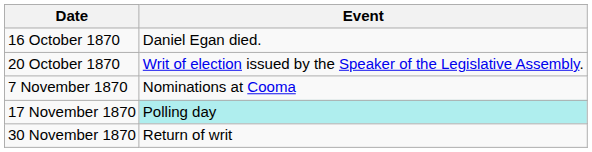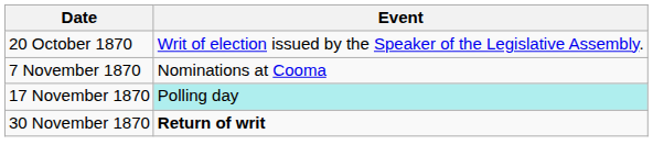 <table class="wikitable">
 <tr>
 <th>Date</th>
 <th>Event</th>
-</tr>
-<tr>
-<td>16 October 1870</td>
-<td>Daniel Egan died.</td>
 </tr>
 <tr>
 <td>20 October 1870</td>
 <td><a href='#'>Writ of election</a> issued by the <a href='#'>Speaker of the Legislative Assembly</a>.</td>
 </tr>
 <tr>
 <td>7 November 1870</td>
 <td>Nominations at <a href='#'>Cooma</a></td>
 </tr>
 <tr>
 <td>17 November 1870</td>
 <td style="background: paleturquoise;">Polling day</td>
 </tr>
 <tr>
 <td>30 November 1870</td>
-<td>Return of writ</td>
+<td><strong>Return of writ</strong></td>
 </tr>
 </table>
